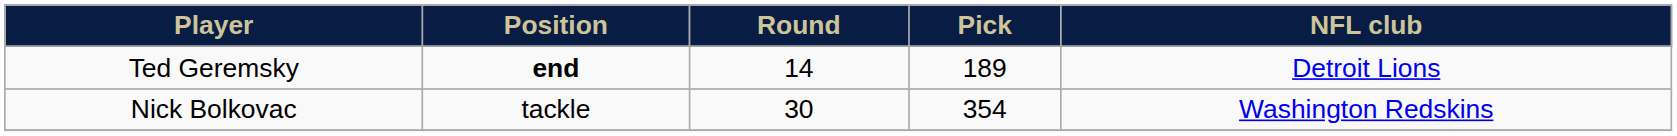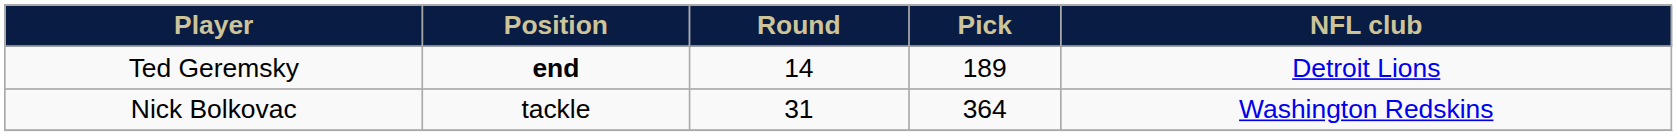 <table class="wikitable" width="80%">
 <tr align="center"  style="background:#091C44;color:#CEC499;">
 <td><strong>Player</strong></td>
 <td><strong>Position</strong></td>
 <td><strong>Round</strong></td>
 <td><strong>Pick</strong></td>
 <td><strong>NFL club</strong></td>
 </tr>
 <tr align="center" bgcolor="">
 <td>Ted Geremsky</td>
 <td><strong>end</strong></td>
 <td>14</td>
 <td>189</td>
 <td><a href='#'>Detroit Lions</a></td>
 </tr>
 <tr align="center" bgcolor="">
 <td>Nick Bolkovac</td>
 <td>tackle</td>
-<td>30</td>
-<td>354</td>
+<td>31</td>
+<td>364</td>
 <td><a href='#'>Washington Redskins</a></td>
 </tr>
 <tr align="center" bgcolor="">
 </tr>
 </table>
